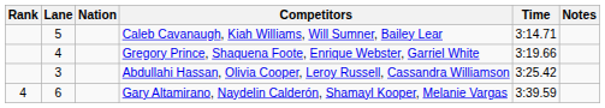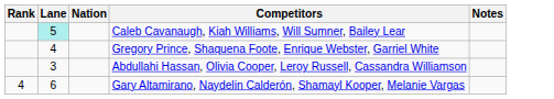 <table class="wikitable sortable" style="text-align:center">
 <tr>
 <th>Rank</th>
 <th>Lane</th>
 <th>Nation</th>
 <th>Competitors</th>
-<th>Time</th>
 <th>Notes</th>
 </tr>
 <tr>
 <td></td>
-<td>5</td>
+<td style="background: paleturquoise;">5</td>
 <td align=left></td>
 <td align=left><a href='#'>Caleb Cavanaugh</a>, <a href='#'>Kiah Williams</a>, <a href='#'>Will Sumner</a>, <a href='#'>Bailey Lear</a></td>
-<td>3:14.71</td>
 <td></td>
 </tr>
 <tr>
 <td></td>
 <td>4</td>
 <td align=left></td>
 <td align=left><a href='#'>Gregory Prince</a>, <a href='#'>Shaquena Foote</a>, <a href='#'>Enrique Webster</a>, <a href='#'>Garriel White</a></td>
-<td>3:19.66</td>
 <td></td>
 </tr>
 <tr>
 <td></td>
 <td>3</td>
 <td align=left></td>
 <td align=left><a href='#'>Abdullahi Hassan</a>, <a href='#'>Olivia Cooper</a>, <a href='#'>Leroy Russell</a>, <a href='#'>Cassandra Williamson</a></td>
-<td>3:25.42</td>
 <td></td>
 </tr>
 <tr>
 <td>4</td>
 <td>6</td>
 <td align=left></td>
 <td align=left><a href='#'>Gary Altamirano</a>, <a href='#'>Naydelin Calderón</a>, <a href='#'>Shamayl Kooper</a>, <a href='#'>Melanie Vargas</a></td>
-<td>3:39.59</td>
 <td></td>
 </tr>
 </table>
